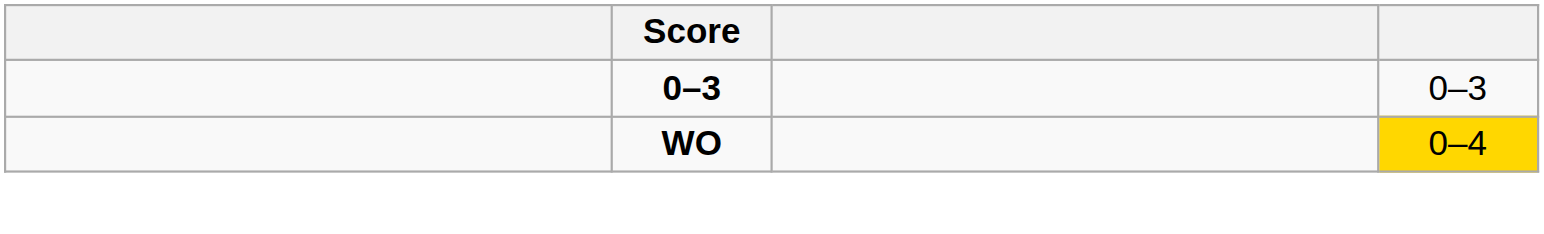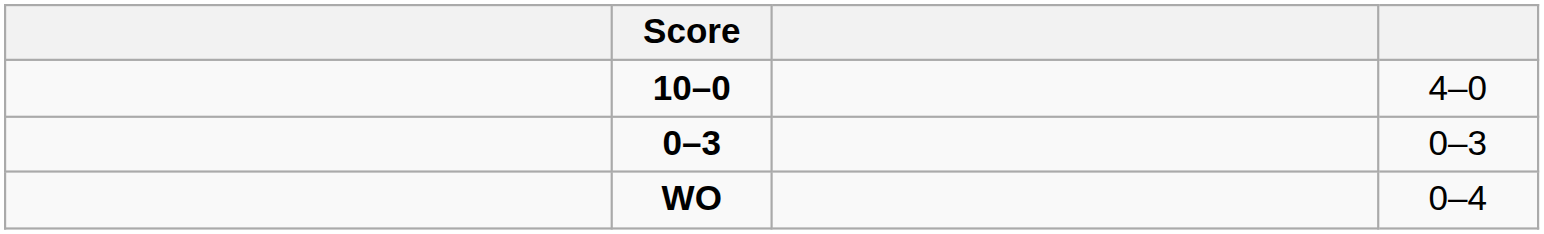 <table class="wikitable" style="text-align: center; ">
 <tr>
 <th align="right" width="270"></th>
 <th width="65">Score</th>
 <th align="left" width="270"></th>
 <th width="65"></th>
+</tr>
+<tr>
+<td align="left"><strong></strong></td>
+<td><strong>10–0</strong></td>
+<td align="left"></td>
+<td>4–0 <strong></strong></td>
 </tr>
 <tr>
 <td align="left"></td>
 <td><strong>0–3</strong></td>
 <td align="left"><strong></strong></td>
 <td>0–3 <strong></strong></td>
 </tr>
 <tr>
 <td align="left"></td>
 <td><strong>WO</strong></td>
 <td align="left"><strong></strong></td>
-<td style="background: gold;">0–4 <strong></strong></td>
+<td>0–4 <strong></strong></td>
 </tr>
 </table>
